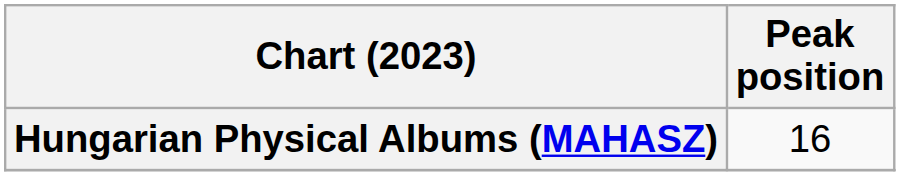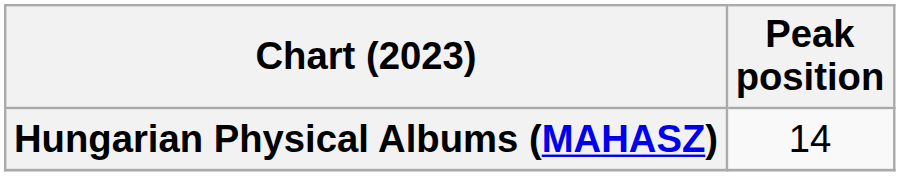 <table class="wikitable sortable plainrowheaders" style="text-align:center">
 <tr>
 <th scope="col">Chart (2023)</th>
 <th scope="col">Peak<br>position</th>
 </tr>
 <tr>
 <th scope="row">Hungarian Physical Albums (<a href='#'>MAHASZ</a>)</th>
-<td>16</td>
+<td>14</td>
 </tr>
 <tr>
 </tr>
 </table>
